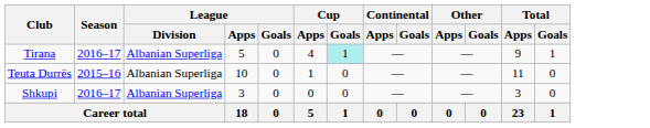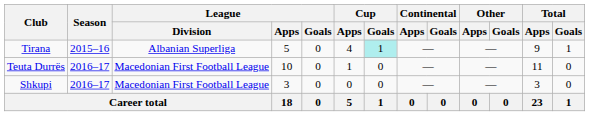 <table class="wikitable" style="text-align:center">
 <tr>
 <th rowspan="2">Club</th>
 <th rowspan="2">Season</th>
 <th colspan="3">League</th>
 <th colspan="2">Cup</th>
 <th colspan="2">Continental</th>
 <th colspan="2">Other</th>
 <th colspan="2">Total</th>
 </tr>
 <tr>
 <th>Division</th>
 <th>Apps</th>
 <th>Goals</th>
 <th>Apps</th>
 <th>Goals</th>
 <th>Apps</th>
 <th>Goals</th>
 <th>Apps</th>
 <th>Goals</th>
 <th>Apps</th>
 <th>Goals</th>
 </tr>
 <tr>
 <td><a href='#'>Tirana</a></td>
-<td><a href='#'>2016–17</a></td>
+<td><a href='#'>2015–16</a></td>
 <td><a href='#'>Albanian Superliga</a></td>
 <td>5</td>
 <td>0</td>
 <td>4</td>
 <td style="background: paleturquoise;">1</td>
 <td colspan="2">—</td>
 <td colspan="2">—</td>
 <td>9</td>
 <td>1</td>
 </tr>
 <tr>
 <td><a href='#'>Teuta Durrës</a></td>
-<td><a href='#'>2015–16</a></td>
-<td>Albanian Superliga</td>
+<td><a href='#'>2016–17</a></td>
+<td><a href='#'>Macedonian First Football League</a></td>
 <td>10</td>
 <td>0</td>
 <td>1</td>
 <td>0</td>
 <td colspan="2">—</td>
 <td colspan="2">—</td>
 <td>11</td>
 <td>0</td>
 </tr>
 <tr>
 <td><a href='#'>Shkupi</a></td>
 <td><a href='#'>2016–17</a></td>
-<td><a href='#'>Albanian Superliga</a></td>
+<td><a href='#'>Macedonian First Football League</a></td>
 <td>3</td>
 <td>0</td>
 <td>0</td>
 <td>0</td>
 <td colspan="2">—</td>
 <td colspan="2">—</td>
 <td>3</td>
 <td>0</td>
 </tr>
 <tr>
 <th colspan="3">Career total</th>
 <th>18</th>
 <th>0</th>
 <th>5</th>
 <th>1</th>
 <th>0</th>
 <th>0</th>
 <th>0</th>
 <th>0</th>
 <th>23</th>
 <th>1</th>
 </tr>
 </table>
